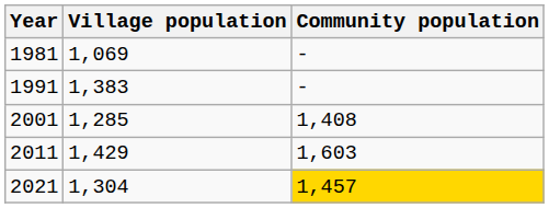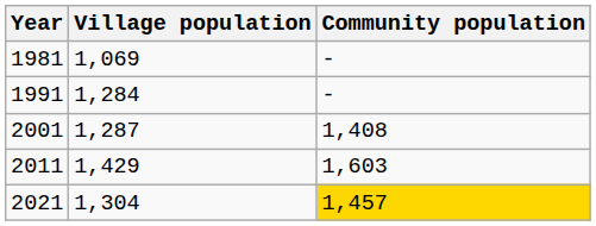 <table class="wikitable">
 <tr>
 <th>Year</th>
 <th>Village population</th>
 <th>Community population</th>
 </tr>
 <tr>
 <td>1981</td>
 <td>1,069</td>
 <td>-</td>
 </tr>
 <tr>
 <td>1991</td>
-<td>1,383</td>
+<td>1,284</td>
 <td>-</td>
 </tr>
 <tr>
 <td>2001</td>
-<td>1,285</td>
+<td>1,287</td>
 <td>1,408</td>
 </tr>
 <tr>
 <td>2011</td>
 <td>1,429</td>
 <td>1,603</td>
 </tr>
 <tr>
 <td>2021</td>
 <td>1,304</td>
 <td style="background: gold;">1,457</td>
 </tr>
 </table>
